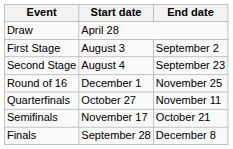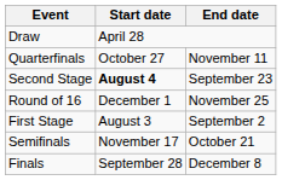 <table class="wikitable">
 <tr>
 <th>Event</th>
 <th>Start date</th>
 <th>End date</th>
 </tr>
 <tr>
 <td>Draw</td>
 <td colspan=2>April 28</td>
 </tr>
 <tr>
-<td>First Stage</td>
-<td>August 3</td>
-<td>September 2</td>
+<td>Quarterfinals</td>
+<td>October 27</td>
+<td>November 11</td>
 </tr>
 <tr>
 <td>Second Stage</td>
-<td>August 4</td>
+<td><strong>August 4</strong></td>
 <td>September 23</td>
 </tr>
 <tr>
 <td>Round of 16</td>
 <td>December 1</td>
 <td>November 25</td>
 </tr>
 <tr>
-<td>Quarterfinals</td>
-<td>October 27</td>
-<td>November 11</td>
+<td>First Stage</td>
+<td>August 3</td>
+<td>September 2</td>
 </tr>
 <tr>
 <td>Semifinals</td>
 <td>November 17</td>
 <td>October 21</td>
 </tr>
 <tr>
 <td>Finals</td>
 <td>September 28</td>
 <td>December 8</td>
 </tr>
 </table>
